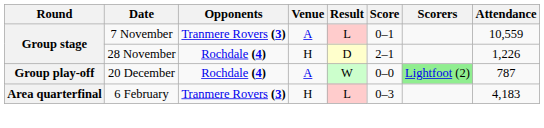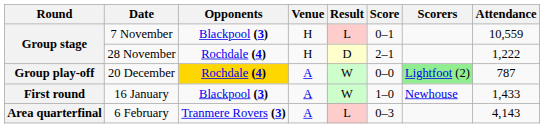 <table class="wikitable" style="text-align:center">
 <tr>
 <th>Round</th>
 <th>Date</th>
 <th>Opponents</th>
 <th>Venue</th>
 <th>Result</th>
 <th>Score</th>
 <th>Scorers</th>
 <th>Attendance</th>
 </tr>
 <tr>
 <th rowspan=2>Group stage</th>
 <td>7 November</td>
-<td><a href='#'>Tranmere Rovers</a> <strong>(<a href='#'>3</a>)</strong></td>
-<td><a href='#'>A</a></td>
+<td><a href='#'>Blackpool</a> <strong>(<a href='#'>3</a>)</strong></td>
+<td>H</td>
 <td style="background-color:#FFCCCC">L</td>
 <td>0–1</td>
 <td align="left"></td>
 <td>10,559</td>
 </tr>
 <tr>
 <td>28 November</td>
 <td><a href='#'>Rochdale</a> <strong>(<a href='#'>4</a>)</strong></td>
 <td>H</td>
 <td style="background-color:#FFFFCC">D</td>
 <td>2–1</td>
 <td align="left"></td>
-<td>1,226</td>
+<td>1,222</td>
 </tr>
 <tr>
 <th>Group play-off</th>
 <td>20 December</td>
-<td><a href='#'>Rochdale</a> <strong>(<a href='#'>4</a>)</strong></td>
+<td style="background: gold;"><a href='#'>Rochdale</a> <strong>(<a href='#'>4</a>)</strong></td>
 <td><a href='#'>A</a></td>
 <td style="background-color:#CCFFCC">W</td>
 <td>0–0</td>
 <td align="left" style="background: lightgreen;"><a href='#'>Lightfoot</a> (2)</td>
 <td>787</td>
 </tr>
 <tr>
+<th>First round</th>
+<td>16 January</td>
+<td><a href='#'>Blackpool</a> <strong>(<a href='#'>3</a>)</strong></td>
+<td><a href='#'>A</a></td>
+<td style="background-color:#CCFFCC">W</td>
+<td>1–0</td>
+<td align="left"><a href='#'>Newhouse</a></td>
+<td>1,433</td>
+</tr>
+<tr>
 <th>Area quarterfinal</th>
 <td>6 February</td>
 <td><a href='#'>Tranmere Rovers</a> <strong>(<a href='#'>3</a>)</strong></td>
-<td>H</td>
+<td><a href='#'>A</a></td>
 <td style="background-color:#FFCCCC">L</td>
 <td>0–3</td>
 <td align="left"></td>
-<td>4,183</td>
+<td>4,143</td>
 </tr>
 </table>
